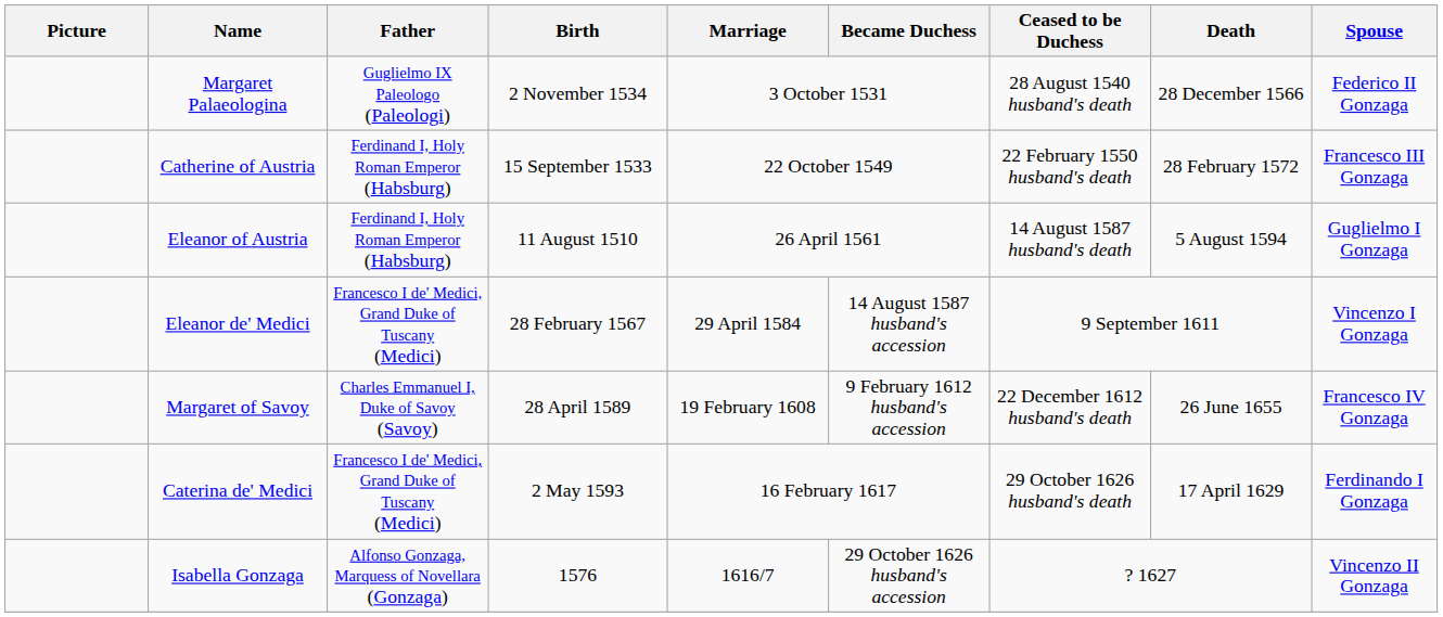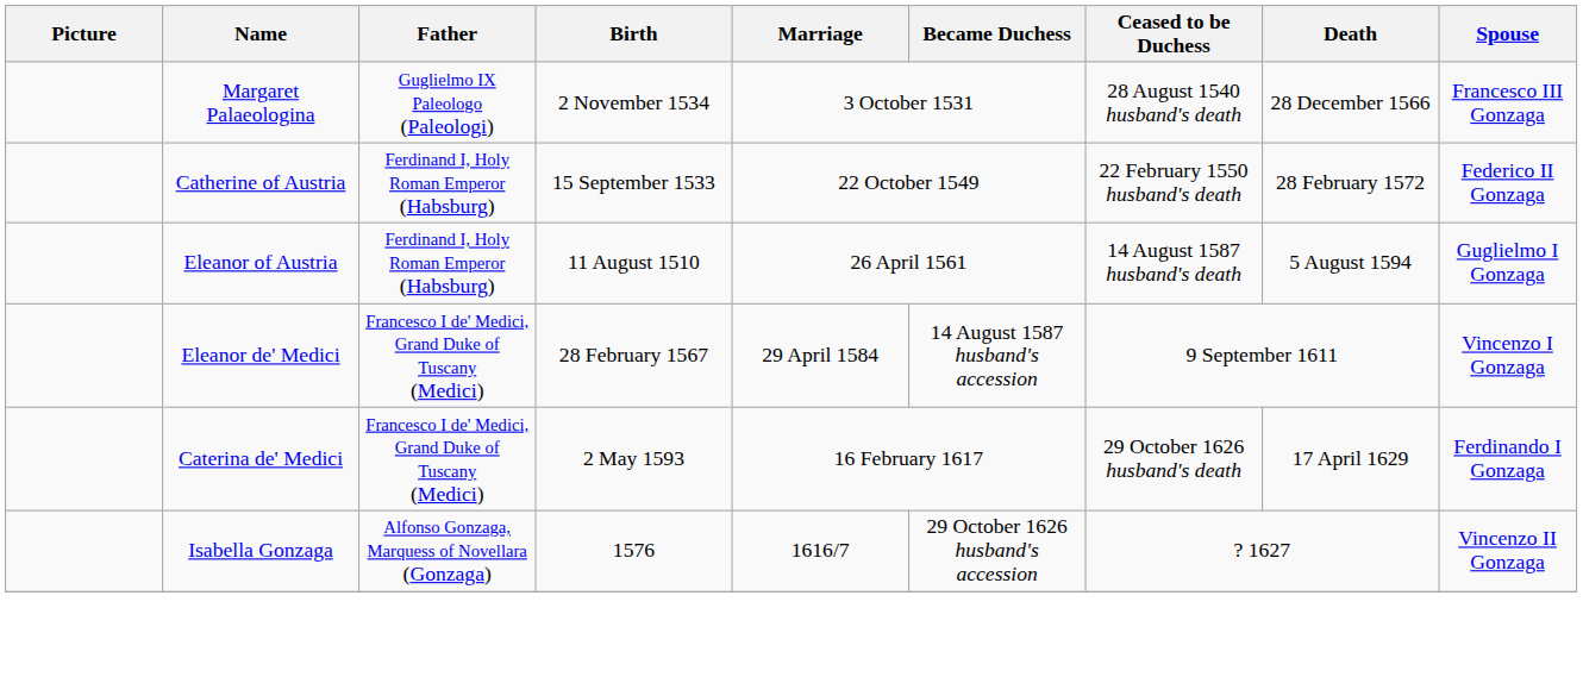 <table width=95% class="wikitable">
 <tr>
 <th width = "8%">Picture</th>
 <th width = "10%">Name</th>
 <th width = "9%">Father</th>
 <th width = "10%">Birth</th>
 <th width = "9%">Marriage</th>
 <th width = "9%">Became Duchess</th>
 <th width = "9%">Ceased to be Duchess</th>
 <th width = "9%">Death</th>
 <th width = "7%"><a href='#'>Spouse</a></th>
 </tr>
 <tr>
 <td align="center"></td>
 <td align="center"><a href='#'>Margaret Palaeologina</a></td>
 <td align="center"><small><a href='#'>Guglielmo IX Paleologo</a></small><br>(<a href='#'>Paleologi</a>)</td>
 <td align="center">2 November 1534</td>
 <td align="center" colspan="2">3 October 1531</td>
 <td align="center">28 August 1540<br><em>husband's death</em></td>
 <td align="center">28 December 1566</td>
-<td align="center"><a href='#'>Federico II Gonzaga</a></td>
+<td align="center"><a href='#'>Francesco III Gonzaga</a></td>
 </tr>
 <tr>
 <td align="center"></td>
 <td align="center"><a href='#'>Catherine of Austria</a></td>
 <td align="center"><small><a href='#'>Ferdinand I, Holy Roman Emperor</a></small><br>(<a href='#'>Habsburg</a>)</td>
 <td align=center>15 September 1533</td>
 <td align="center" colspan="2">22 October 1549</td>
 <td align="center">22 February 1550<br><em>husband's death</em></td>
 <td align="center">28 February 1572</td>
-<td align="center"><a href='#'>Francesco III Gonzaga</a></td>
+<td align="center"><a href='#'>Federico II Gonzaga</a></td>
 </tr>
 <tr>
 <td align="center"></td>
 <td align="center"><a href='#'>Eleanor of Austria</a></td>
 <td align="center"><small><a href='#'>Ferdinand I, Holy Roman Emperor</a></small><br>(<a href='#'>Habsburg</a>)</td>
 <td align="center">11 August 1510</td>
 <td align="center" colspan="2">26 April 1561</td>
 <td align="center">14 August 1587<br><em>husband's death</em></td>
 <td align="center">5 August 1594</td>
 <td align="center"><a href='#'>Guglielmo I Gonzaga</a></td>
 </tr>
 <tr>
 <td align="center"></td>
 <td align="center"><a href='#'>Eleanor de' Medici</a></td>
 <td align="center"><small><a href='#'>Francesco I de' Medici, Grand Duke of Tuscany</a></small><br>(<a href='#'>Medici</a>)</td>
 <td align="center">28 February 1567</td>
 <td align="center">29 April 1584</td>
 <td align="center">14 August 1587<br><em>husband's accession</em></td>
 <td align="center" colspan="2">9 September 1611</td>
 <td align="center"><a href='#'>Vincenzo I Gonzaga</a></td>
-</tr>
-<tr>
-<td align="center"></td>
-<td align="center"><a href='#'>Margaret of Savoy</a></td>
-<td align="center"><small><a href='#'>Charles Emmanuel I, Duke of Savoy</a></small><br>(<a href='#'>Savoy</a>)</td>
-<td align="center">28 April 1589</td>
-<td align="center">19 February 1608</td>
-<td align="center">9 February 1612<br><em>husband's accession</em></td>
-<td align="center">22 December 1612<br><em>husband's death</em></td>
-<td align="center">26 June 1655</td>
-<td align="center"><a href='#'>Francesco IV Gonzaga</a></td>
 </tr>
 <tr>
 <td align="center"></td>
 <td align="center"><a href='#'>Caterina de' Medici</a></td>
 <td align="center"><small><a href='#'>Francesco I de' Medici, Grand Duke of Tuscany</a></small><br>(<a href='#'>Medici</a>)</td>
 <td align="center">2 May 1593</td>
 <td align="center" colspan="2">16 February 1617</td>
 <td align="center">29 October 1626<br><em>husband's death</em></td>
 <td align="center">17 April 1629</td>
 <td align="center"><a href='#'>Ferdinando I Gonzaga</a></td>
 </tr>
 <tr>
 <td align="center"></td>
 <td align="center"><a href='#'>Isabella Gonzaga</a></td>
 <td align="center"><small><a href='#'>Alfonso Gonzaga, Marquess of Novellara</a></small><br>(<a href='#'>Gonzaga</a>)</td>
 <td align="center">1576</td>
 <td align="center">1616/7</td>
 <td align="center">29 October 1626<br><em>husband's accession</em></td>
 <td align="center" colspan="2">? 1627</td>
 <td align="center"><a href='#'>Vincenzo II Gonzaga</a></td>
 </tr>
 <tr>
 </tr>
 </table>
